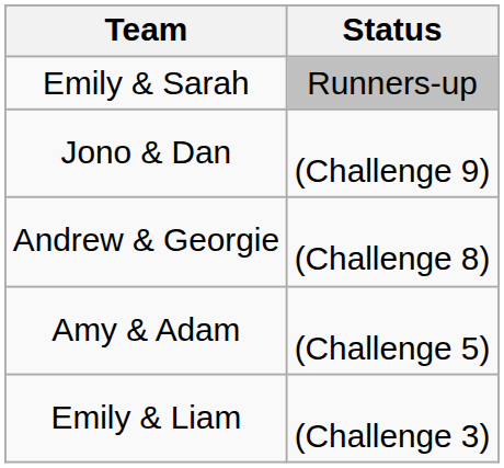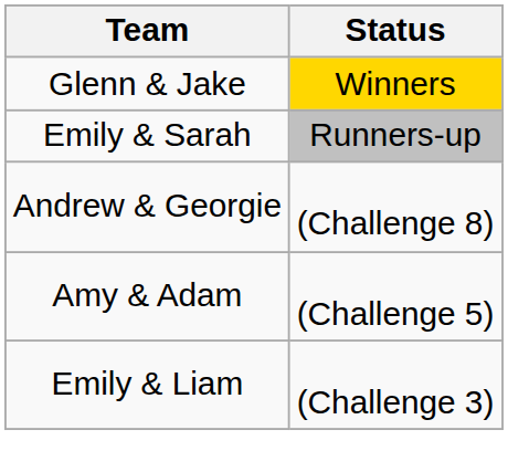 <table class="wikitable" style="text-align:center">
 <tr valign="top">
 <th>Team</th>
 <th>Status</th>
 </tr>
 <tr>
+<td>Glenn & Jake</td>
+<td style="background:gold">Winners</td>
+</tr>
+<tr>
 <td>Emily & Sarah</td>
 <td style="background:silver">Runners-up</td>
-</tr>
-<tr>
-<td>Jono & Dan</td>
-<td><br>(Challenge 9)</td>
 </tr>
 <tr>
 <td>Andrew & Georgie</td>
 <td><br>(Challenge 8)</td>
 </tr>
 <tr>
 <td>Amy & Adam</td>
 <td><br>(Challenge 5)</td>
 </tr>
 <tr>
 <td>Emily & Liam</td>
 <td><br>(Challenge 3)</td>
 </tr>
 </table>
